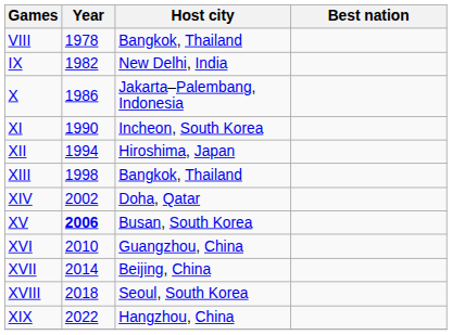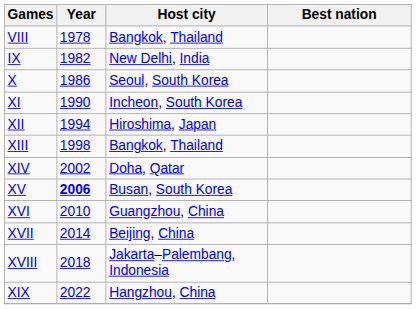 <table class=wikitable>
 <tr>
 <th width=50>Games</th>
 <th width=50>Year</th>
 <th width=180>Host city</th>
 <th width=160>Best nation</th>
 </tr>
 <tr>
 <td><a href='#'>VIII</a></td>
 <td><a href='#'>1978</a></td>
 <td><a href='#'>Bangkok</a>, <a href='#'>Thailand</a></td>
 <td></td>
 </tr>
 <tr>
 <td><a href='#'>IX</a></td>
 <td><a href='#'>1982</a></td>
 <td><a href='#'>New Delhi</a>, <a href='#'>India</a></td>
 <td></td>
 </tr>
 <tr>
 <td><a href='#'>X</a></td>
 <td><a href='#'>1986</a></td>
-<td><a href='#'>Jakarta</a>–<a href='#'>Palembang</a>, <a href='#'>Indonesia</a></td>
+<td><a href='#'>Seoul</a>, <a href='#'>South Korea</a></td>
 <td></td>
 </tr>
 <tr>
 <td><a href='#'>XI</a></td>
 <td><a href='#'>1990</a></td>
 <td><a href='#'>Incheon</a>, <a href='#'>South Korea</a></td>
 <td></td>
 </tr>
 <tr>
 <td><a href='#'>XII</a></td>
 <td><a href='#'>1994</a></td>
 <td><a href='#'>Hiroshima</a>, <a href='#'>Japan</a></td>
 <td></td>
 </tr>
 <tr>
 <td><a href='#'>XIII</a></td>
 <td><a href='#'>1998</a></td>
 <td><a href='#'>Bangkok</a>, <a href='#'>Thailand</a></td>
 <td></td>
 </tr>
 <tr>
 <td><a href='#'>XIV</a></td>
 <td><a href='#'>2002</a></td>
 <td><a href='#'>Doha</a>, <a href='#'>Qatar</a></td>
 <td></td>
 </tr>
 <tr>
 <td><a href='#'>XV</a></td>
 <td><strong><a href='#'>2006</a></strong></td>
 <td><a href='#'>Busan</a>, <a href='#'>South Korea</a></td>
 <td></td>
 </tr>
 <tr>
 <td><a href='#'>XVI</a></td>
 <td><a href='#'>2010</a></td>
 <td><a href='#'>Guangzhou</a>, <a href='#'>China</a></td>
 <td></td>
 </tr>
 <tr>
 <td><a href='#'>XVII</a></td>
 <td><a href='#'>2014</a></td>
 <td><a href='#'>Beijing</a>, <a href='#'>China</a></td>
 <td></td>
 </tr>
 <tr>
 <td><a href='#'>XVIII</a></td>
 <td><a href='#'>2018</a></td>
-<td><a href='#'>Seoul</a>, <a href='#'>South Korea</a></td>
+<td><a href='#'>Jakarta</a>–<a href='#'>Palembang</a>, <a href='#'>Indonesia</a></td>
 <td></td>
 </tr>
 <tr>
 <td><a href='#'>XIX</a></td>
 <td><a href='#'>2022</a></td>
 <td><a href='#'>Hangzhou</a>, <a href='#'>China</a></td>
 <td></td>
 </tr>
 <tr>
 </tr>
 </table>
